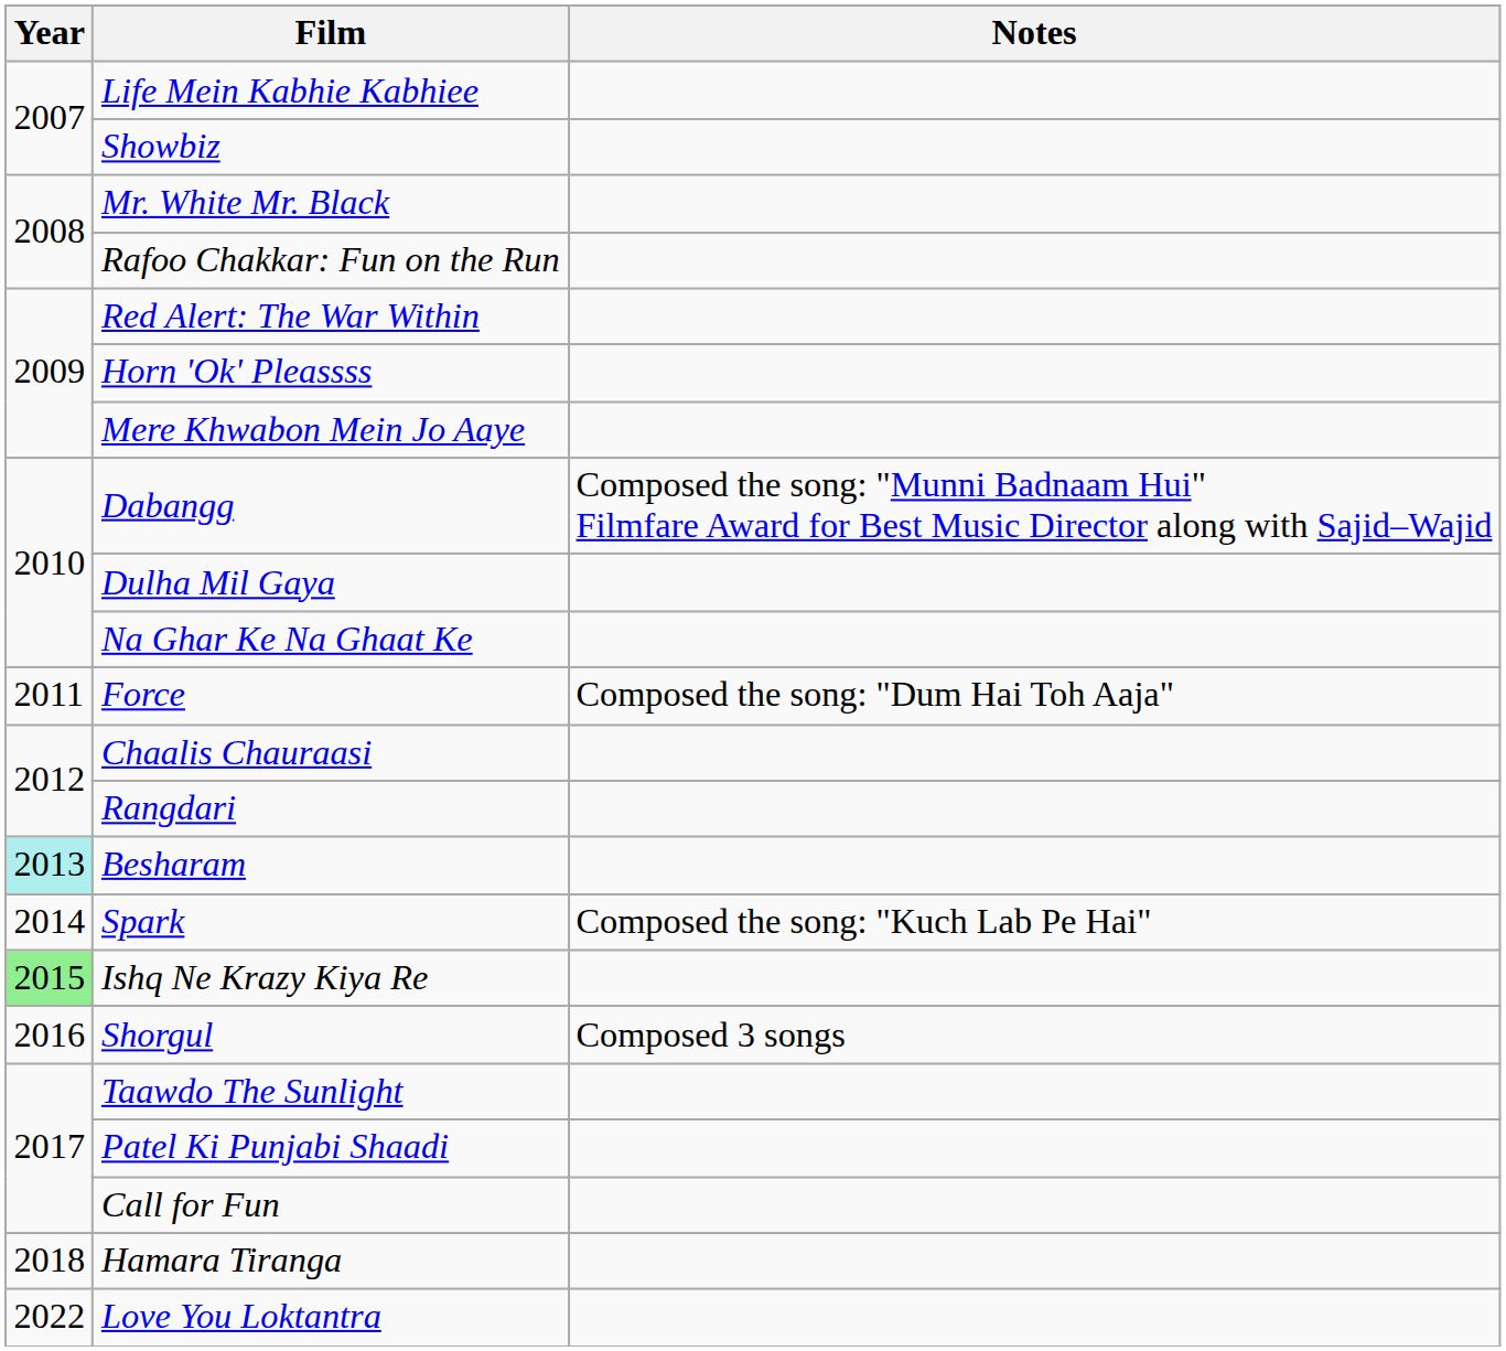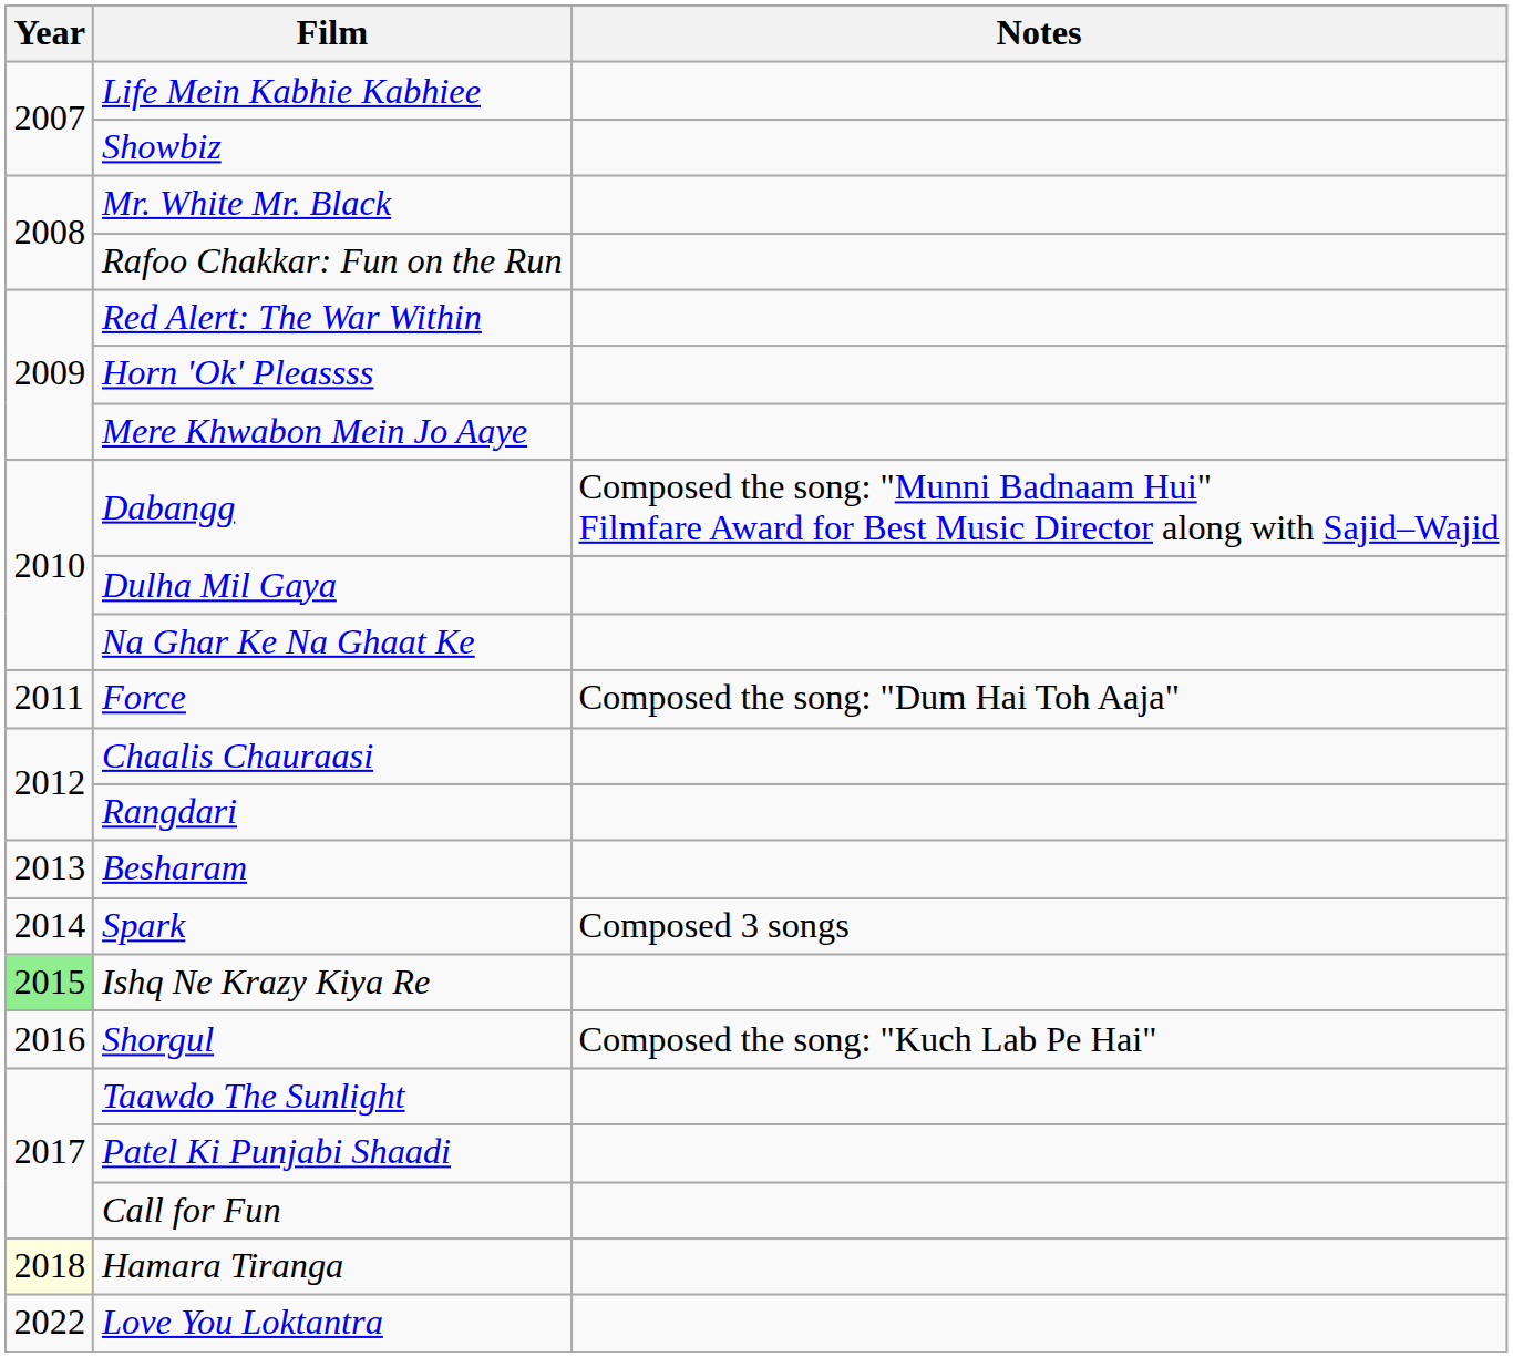 <table class="wikitable">
 <tr>
 <th>Year</th>
 <th>Film</th>
 <th>Notes</th>
 </tr>
 <tr>
 <td rowspan="2">2007</td>
 <td><em><a href='#'>Life Mein Kabhie Kabhiee</a></em></td>
 <td></td>
 </tr>
 <tr>
 <td><em><a href='#'>Showbiz</a></em></td>
 <td></td>
 </tr>
 <tr>
 <td rowspan="2">2008</td>
 <td><em><a href='#'>Mr. White Mr. Black</a></em></td>
 <td></td>
 </tr>
 <tr>
 <td><em>Rafoo Chakkar: Fun on the Run</em></td>
 <td></td>
 </tr>
 <tr>
 <td rowspan="3">2009</td>
 <td><em><a href='#'>Red Alert: The War Within</a></em></td>
 <td></td>
 </tr>
 <tr>
 <td><em><a href='#'>Horn 'Ok' Pleassss</a></em></td>
 <td></td>
 </tr>
 <tr>
 <td><em><a href='#'>Mere Khwabon Mein Jo Aaye</a></em></td>
 <td></td>
 </tr>
 <tr>
 <td rowspan="3">2010</td>
 <td><em><a href='#'>Dabangg</a></em></td>
 <td>Composed the song: "<a href='#'>Munni Badnaam Hui</a>"<br><a href='#'>Filmfare Award for Best Music Director</a> along with <a href='#'>Sajid–Wajid</a></td>
 </tr>
 <tr>
 <td><em><a href='#'>Dulha Mil Gaya</a></em></td>
 <td></td>
 </tr>
 <tr>
 <td><em><a href='#'>Na Ghar Ke Na Ghaat Ke</a></em></td>
 <td></td>
 </tr>
 <tr>
 <td>2011</td>
 <td><em><a href='#'>Force</a></em></td>
 <td>Composed the song: "Dum Hai Toh Aaja"</td>
 </tr>
 <tr>
 <td rowspan="2">2012</td>
 <td><em><a href='#'>Chaalis Chauraasi</a></em></td>
 <td></td>
 </tr>
 <tr>
 <td><em><a href='#'>Rangdari</a></em></td>
 <td></td>
 </tr>
 <tr>
-<td style="background: paleturquoise;">2013</td>
+<td>2013</td>
 <td><em><a href='#'>Besharam</a></em></td>
 <td></td>
 </tr>
 <tr>
 <td>2014</td>
 <td><em><a href='#'>Spark</a></em></td>
-<td>Composed the song: "Kuch Lab Pe Hai"</td>
+<td>Composed 3 songs</td>
 </tr>
 <tr>
 <td style="background: lightgreen;">2015</td>
 <td><em>Ishq Ne Krazy Kiya Re</em></td>
 <td></td>
 </tr>
 <tr>
 <td>2016</td>
 <td><em><a href='#'>Shorgul</a></em></td>
-<td>Composed 3 songs</td>
+<td>Composed the song: "Kuch Lab Pe Hai"</td>
 </tr>
 <tr>
 <td rowspan="3">2017</td>
 <td><em><a href='#'>Taawdo The Sunlight</a></em></td>
 <td></td>
 </tr>
 <tr>
 <td><em><a href='#'>Patel Ki Punjabi Shaadi</a></em></td>
 <td></td>
 </tr>
 <tr>
 <td><em>Call for Fun</em></td>
 <td></td>
 </tr>
 <tr>
-<td>2018</td>
+<td style="background: lightyellow;">2018</td>
 <td><em>Hamara Tiranga</em></td>
 <td></td>
 </tr>
 <tr>
 <td>2022</td>
 <td><em><a href='#'>Love You Loktantra</a></em></td>
 <td></td>
 </tr>
 </table>
